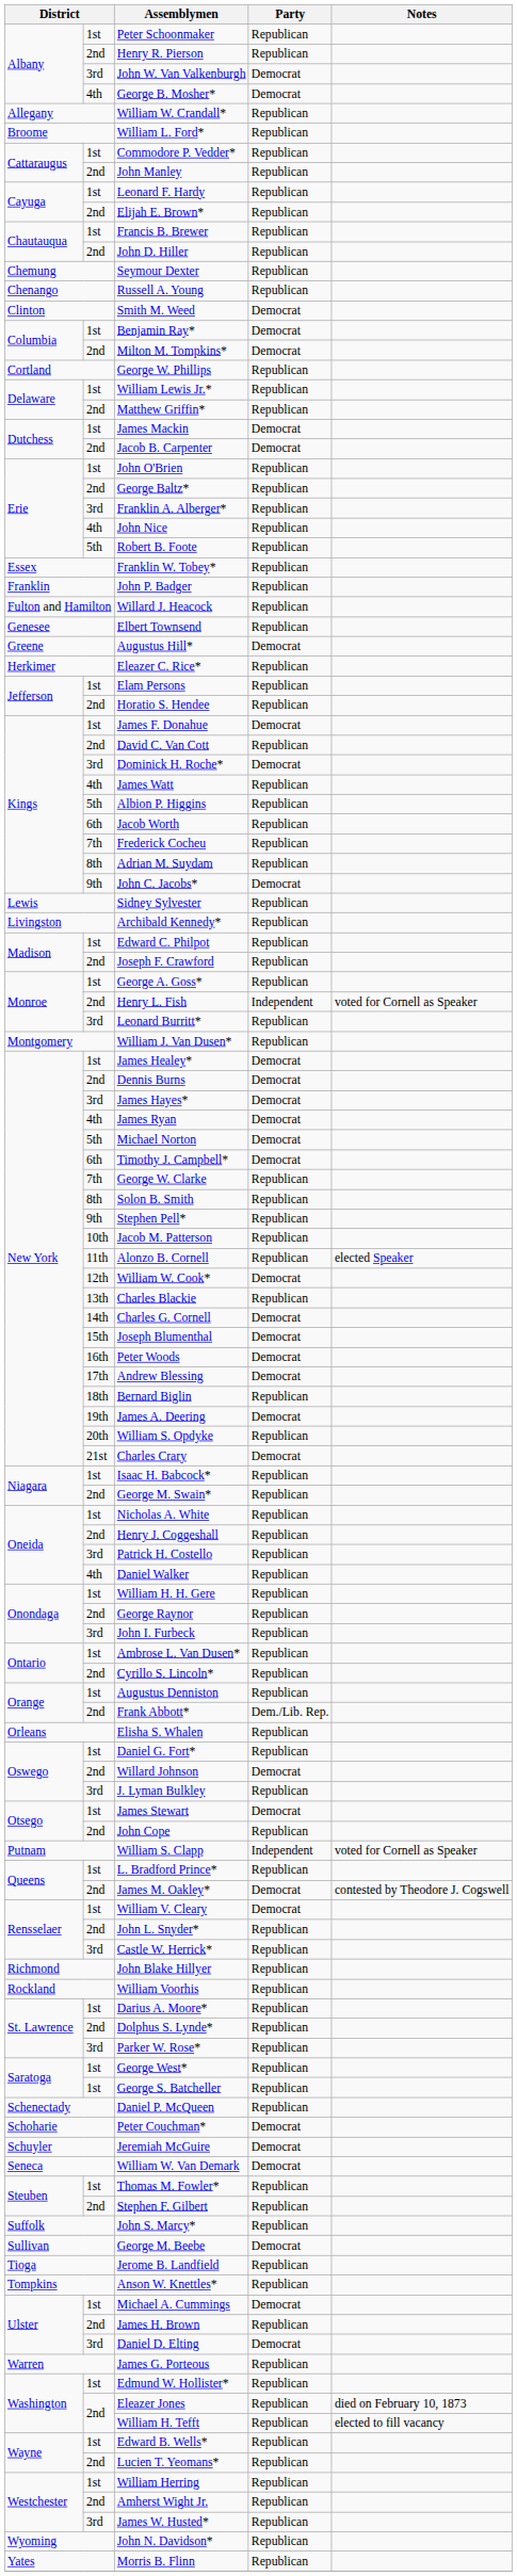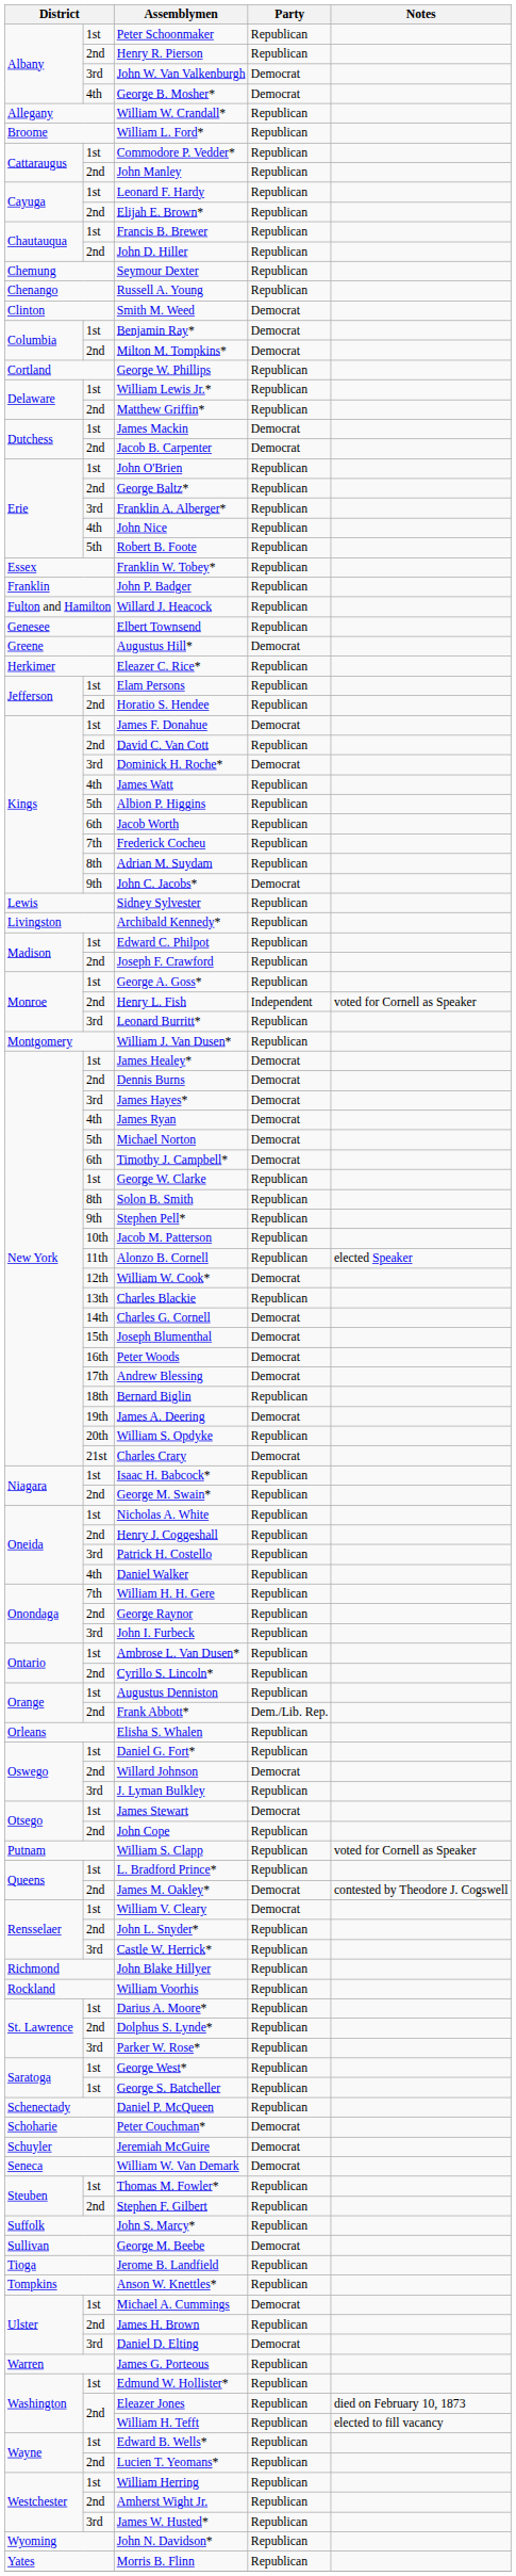 <table class=wikitable>
 <tr>
 <th colspan="2">District</th>
 <th>Assemblymen</th>
 <th>Party</th>
 <th>Notes</th>
 </tr>
 <tr>
 <td rowspan="4"><a href='#'>Albany</a></td>
 <td>1st</td>
 <td><a href='#'>Peter Schoonmaker</a></td>
 <td>Republican</td>
 <td></td>
 </tr>
 <tr>
 <td>2nd</td>
 <td><a href='#'>Henry R. Pierson</a></td>
 <td>Republican</td>
 <td></td>
 </tr>
 <tr>
 <td>3rd</td>
 <td><a href='#'>John W. Van Valkenburgh</a></td>
 <td>Democrat</td>
 <td></td>
 </tr>
 <tr>
 <td>4th</td>
 <td><a href='#'>George B. Mosher</a>*</td>
 <td>Democrat</td>
 <td></td>
 </tr>
 <tr>
 <td colspan="2"><a href='#'>Allegany</a></td>
 <td><a href='#'>William W. Crandall</a>*</td>
 <td>Republican</td>
 <td></td>
 </tr>
 <tr>
 <td colspan="2"><a href='#'>Broome</a></td>
 <td><a href='#'>William L. Ford</a>*</td>
 <td>Republican</td>
 <td></td>
 </tr>
 <tr>
 <td rowspan="2"><a href='#'>Cattaraugus</a></td>
 <td>1st</td>
 <td><a href='#'>Commodore P. Vedder</a>*</td>
 <td>Republican</td>
 <td></td>
 </tr>
 <tr>
 <td>2nd</td>
 <td><a href='#'>John Manley</a></td>
 <td>Republican</td>
 <td></td>
 </tr>
 <tr>
 <td rowspan="2"><a href='#'>Cayuga</a></td>
 <td>1st</td>
 <td><a href='#'>Leonard F. Hardy</a></td>
 <td>Republican</td>
 <td></td>
 </tr>
 <tr>
 <td>2nd</td>
 <td><a href='#'>Elijah E. Brown</a>*</td>
 <td>Republican</td>
 <td></td>
 </tr>
 <tr>
 <td rowspan="2"><a href='#'>Chautauqua</a></td>
 <td>1st</td>
 <td><a href='#'>Francis B. Brewer</a></td>
 <td>Republican</td>
 <td></td>
 </tr>
 <tr>
 <td>2nd</td>
 <td><a href='#'>John D. Hiller</a></td>
 <td>Republican</td>
 <td></td>
 </tr>
 <tr>
 <td colspan="2"><a href='#'>Chemung</a></td>
 <td><a href='#'>Seymour Dexter</a></td>
 <td>Republican</td>
 <td></td>
 </tr>
 <tr>
 <td colspan="2"><a href='#'>Chenango</a></td>
 <td><a href='#'>Russell A. Young</a></td>
 <td>Republican</td>
 <td></td>
 </tr>
 <tr>
 <td colspan="2"><a href='#'>Clinton</a></td>
 <td><a href='#'>Smith M. Weed</a></td>
 <td>Democrat</td>
 <td></td>
 </tr>
 <tr>
 <td rowspan="2"><a href='#'>Columbia</a></td>
 <td>1st</td>
 <td><a href='#'>Benjamin Ray</a>*</td>
 <td>Democrat</td>
 <td></td>
 </tr>
 <tr>
 <td>2nd</td>
 <td><a href='#'>Milton M. Tompkins</a>*</td>
 <td>Democrat</td>
 <td></td>
 </tr>
 <tr>
 <td colspan="2"><a href='#'>Cortland</a></td>
 <td><a href='#'>George W. Phillips</a></td>
 <td>Republican</td>
 <td></td>
 </tr>
 <tr>
 <td rowspan="2"><a href='#'>Delaware</a></td>
 <td>1st</td>
 <td><a href='#'>William Lewis Jr.</a>*</td>
 <td>Republican</td>
 <td></td>
 </tr>
 <tr>
 <td>2nd</td>
 <td><a href='#'>Matthew Griffin</a>*</td>
 <td>Republican</td>
 <td></td>
 </tr>
 <tr>
 <td rowspan="2"><a href='#'>Dutchess</a></td>
 <td>1st</td>
 <td><a href='#'>James Mackin</a></td>
 <td>Democrat</td>
 <td></td>
 </tr>
 <tr>
 <td>2nd</td>
 <td><a href='#'>Jacob B. Carpenter</a></td>
 <td>Democrat</td>
 <td></td>
 </tr>
 <tr>
 <td rowspan="5"><a href='#'>Erie</a></td>
 <td>1st</td>
 <td><a href='#'>John O'Brien</a></td>
 <td>Republican</td>
 <td></td>
 </tr>
 <tr>
 <td>2nd</td>
 <td><a href='#'>George Baltz</a>*</td>
 <td>Republican</td>
 <td></td>
 </tr>
 <tr>
 <td>3rd</td>
 <td><a href='#'>Franklin A. Alberger</a>*</td>
 <td>Republican</td>
 <td></td>
 </tr>
 <tr>
 <td>4th</td>
 <td><a href='#'>John Nice</a></td>
 <td>Republican</td>
 <td></td>
 </tr>
 <tr>
 <td>5th</td>
 <td><a href='#'>Robert B. Foote</a></td>
 <td>Republican</td>
 <td></td>
 </tr>
 <tr>
 <td colspan="2"><a href='#'>Essex</a></td>
 <td><a href='#'>Franklin W. Tobey</a>*</td>
 <td>Republican</td>
 <td></td>
 </tr>
 <tr>
 <td colspan="2"><a href='#'>Franklin</a></td>
 <td><a href='#'>John P. Badger</a></td>
 <td>Republican</td>
 <td></td>
 </tr>
 <tr>
 <td colspan="2"><a href='#'>Fulton</a> and <a href='#'>Hamilton</a></td>
 <td><a href='#'>Willard J. Heacock</a></td>
 <td>Republican</td>
 <td></td>
 </tr>
 <tr>
 <td colspan="2"><a href='#'>Genesee</a></td>
 <td><a href='#'>Elbert Townsend</a></td>
 <td>Republican</td>
 <td></td>
 </tr>
 <tr>
 <td colspan="2"><a href='#'>Greene</a></td>
 <td><a href='#'>Augustus Hill</a>*</td>
 <td>Democrat</td>
 <td></td>
 </tr>
 <tr>
 <td colspan="2"><a href='#'>Herkimer</a></td>
 <td><a href='#'>Eleazer C. Rice</a>*</td>
 <td>Republican</td>
 <td></td>
 </tr>
 <tr>
 <td rowspan="2"><a href='#'>Jefferson</a></td>
 <td>1st</td>
 <td><a href='#'>Elam Persons</a></td>
 <td>Republican</td>
 <td></td>
 </tr>
 <tr>
 <td>2nd</td>
 <td><a href='#'>Horatio S. Hendee</a></td>
 <td>Republican</td>
 <td></td>
 </tr>
 <tr>
 <td rowspan="9"><a href='#'>Kings</a></td>
 <td>1st</td>
 <td><a href='#'>James F. Donahue</a></td>
 <td>Democrat</td>
 <td></td>
 </tr>
 <tr>
 <td>2nd</td>
 <td><a href='#'>David C. Van Cott</a></td>
 <td>Republican</td>
 <td></td>
 </tr>
 <tr>
 <td>3rd</td>
 <td><a href='#'>Dominick H. Roche</a>*</td>
 <td>Democrat</td>
 <td></td>
 </tr>
 <tr>
 <td>4th</td>
 <td><a href='#'>James Watt</a></td>
 <td>Republican</td>
 <td></td>
 </tr>
 <tr>
 <td>5th</td>
 <td><a href='#'>Albion P. Higgins</a></td>
 <td>Republican</td>
 <td></td>
 </tr>
 <tr>
 <td>6th</td>
 <td><a href='#'>Jacob Worth</a></td>
 <td>Republican</td>
 <td></td>
 </tr>
 <tr>
 <td>7th</td>
 <td><a href='#'>Frederick Cocheu</a></td>
 <td>Republican</td>
 <td></td>
 </tr>
 <tr>
 <td>8th</td>
 <td><a href='#'>Adrian M. Suydam</a></td>
 <td>Republican</td>
 <td></td>
 </tr>
 <tr>
 <td>9th</td>
 <td><a href='#'>John C. Jacobs</a>*</td>
 <td>Democrat</td>
 <td></td>
 </tr>
 <tr>
 <td colspan="2"><a href='#'>Lewis</a></td>
 <td><a href='#'>Sidney Sylvester</a></td>
 <td>Republican</td>
 <td></td>
 </tr>
 <tr>
 <td colspan="2"><a href='#'>Livingston</a></td>
 <td><a href='#'>Archibald Kennedy</a>*</td>
 <td>Republican</td>
 <td></td>
 </tr>
 <tr>
 <td rowspan="2"><a href='#'>Madison</a></td>
 <td>1st</td>
 <td><a href='#'>Edward C. Philpot</a></td>
 <td>Republican</td>
 <td></td>
 </tr>
 <tr>
 <td>2nd</td>
 <td><a href='#'>Joseph F. Crawford</a></td>
 <td>Republican</td>
 <td></td>
 </tr>
 <tr>
 <td rowspan="3"><a href='#'>Monroe</a></td>
 <td>1st</td>
 <td><a href='#'>George A. Goss</a>*</td>
 <td>Republican</td>
 <td></td>
 </tr>
 <tr>
 <td>2nd</td>
 <td><a href='#'>Henry L. Fish</a></td>
 <td>Independent</td>
 <td>voted for Cornell as Speaker</td>
 </tr>
 <tr>
 <td>3rd</td>
 <td><a href='#'>Leonard Burritt</a>*</td>
 <td>Republican</td>
 <td></td>
 </tr>
 <tr>
 <td colspan="2"><a href='#'>Montgomery</a></td>
 <td><a href='#'>William J. Van Dusen</a>*</td>
 <td>Republican</td>
 <td></td>
 </tr>
 <tr>
 <td rowspan="21"><a href='#'>New York</a></td>
 <td>1st</td>
 <td><a href='#'>James Healey</a>*</td>
 <td>Democrat</td>
 <td></td>
 </tr>
 <tr>
 <td>2nd</td>
 <td><a href='#'>Dennis Burns</a></td>
 <td>Democrat</td>
 <td></td>
 </tr>
 <tr>
 <td>3rd</td>
 <td><a href='#'>James Hayes</a>*</td>
 <td>Democrat</td>
 <td></td>
 </tr>
 <tr>
 <td>4th</td>
 <td><a href='#'>James Ryan</a></td>
 <td>Democrat</td>
 <td></td>
 </tr>
 <tr>
 <td>5th</td>
 <td><a href='#'>Michael Norton</a></td>
 <td>Democrat</td>
 <td></td>
 </tr>
 <tr>
 <td>6th</td>
 <td><a href='#'>Timothy J. Campbell</a>*</td>
 <td>Democrat</td>
 <td></td>
 </tr>
 <tr>
-<td>7th</td>
+<td>1st</td>
 <td><a href='#'>George W. Clarke</a></td>
 <td>Republican</td>
 <td></td>
 </tr>
 <tr>
 <td>8th</td>
 <td><a href='#'>Solon B. Smith</a></td>
 <td>Republican</td>
 <td></td>
 </tr>
 <tr>
 <td>9th</td>
 <td><a href='#'>Stephen Pell</a>*</td>
 <td>Republican</td>
 <td></td>
 </tr>
 <tr>
 <td>10th</td>
 <td><a href='#'>Jacob M. Patterson</a></td>
 <td>Republican</td>
 <td></td>
 </tr>
 <tr>
 <td>11th</td>
 <td><a href='#'>Alonzo B. Cornell</a></td>
 <td>Republican</td>
 <td>elected <a href='#'>Speaker</a></td>
 </tr>
 <tr>
 <td>12th</td>
 <td><a href='#'>William W. Cook</a>*</td>
 <td>Democrat</td>
 <td></td>
 </tr>
 <tr>
 <td>13th</td>
 <td><a href='#'>Charles Blackie</a></td>
 <td>Republican</td>
 <td></td>
 </tr>
 <tr>
 <td>14th</td>
 <td><a href='#'>Charles G. Cornell</a></td>
 <td>Democrat</td>
 <td></td>
 </tr>
 <tr>
 <td>15th</td>
 <td><a href='#'>Joseph Blumenthal</a></td>
 <td>Democrat</td>
 <td></td>
 </tr>
 <tr>
 <td>16th</td>
 <td><a href='#'>Peter Woods</a></td>
 <td>Democrat</td>
 <td></td>
 </tr>
 <tr>
 <td>17th</td>
 <td><a href='#'>Andrew Blessing</a></td>
 <td>Democrat</td>
 <td></td>
 </tr>
 <tr>
 <td>18th</td>
 <td><a href='#'>Bernard Biglin</a></td>
 <td>Republican</td>
 <td></td>
 </tr>
 <tr>
 <td>19th</td>
 <td><a href='#'>James A. Deering</a></td>
 <td>Democrat</td>
 <td></td>
 </tr>
 <tr>
 <td>20th</td>
 <td><a href='#'>William S. Opdyke</a></td>
 <td>Republican</td>
 <td></td>
 </tr>
 <tr>
 <td>21st</td>
 <td><a href='#'>Charles Crary</a></td>
 <td>Democrat</td>
 <td></td>
 </tr>
 <tr>
 <td rowspan="2"><a href='#'>Niagara</a></td>
 <td>1st</td>
 <td><a href='#'>Isaac H. Babcock</a>*</td>
 <td>Republican</td>
 <td></td>
 </tr>
 <tr>
 <td>2nd</td>
 <td><a href='#'>George M. Swain</a>*</td>
 <td>Republican</td>
 <td></td>
 </tr>
 <tr>
 <td rowspan="4"><a href='#'>Oneida</a></td>
 <td>1st</td>
 <td><a href='#'>Nicholas A. White</a></td>
 <td>Republican</td>
 <td></td>
 </tr>
 <tr>
 <td>2nd</td>
 <td><a href='#'>Henry J. Coggeshall</a></td>
 <td>Republican</td>
 <td></td>
 </tr>
 <tr>
 <td>3rd</td>
 <td><a href='#'>Patrick H. Costello</a></td>
 <td>Republican</td>
 <td></td>
 </tr>
 <tr>
 <td>4th</td>
 <td><a href='#'>Daniel Walker</a></td>
 <td>Republican</td>
 <td></td>
 </tr>
 <tr>
 <td rowspan="3"><a href='#'>Onondaga</a></td>
-<td>1st</td>
+<td>7th</td>
 <td><a href='#'>William H. H. Gere</a></td>
 <td>Republican</td>
 <td></td>
 </tr>
 <tr>
 <td>2nd</td>
 <td><a href='#'>George Raynor</a></td>
 <td>Republican</td>
 <td></td>
 </tr>
 <tr>
 <td>3rd</td>
 <td><a href='#'>John I. Furbeck</a></td>
 <td>Republican</td>
 <td></td>
 </tr>
 <tr>
 <td rowspan="2"><a href='#'>Ontario</a></td>
 <td>1st</td>
 <td><a href='#'>Ambrose L. Van Dusen</a>*</td>
 <td>Republican</td>
 <td></td>
 </tr>
 <tr>
 <td>2nd</td>
 <td><a href='#'>Cyrillo S. Lincoln</a>*</td>
 <td>Republican</td>
 <td></td>
 </tr>
 <tr>
 <td rowspan="2"><a href='#'>Orange</a></td>
 <td>1st</td>
 <td><a href='#'>Augustus Denniston</a></td>
 <td>Republican</td>
 <td></td>
 </tr>
 <tr>
 <td>2nd</td>
 <td><a href='#'>Frank Abbott</a>*</td>
 <td>Dem./Lib. Rep.</td>
 <td></td>
 </tr>
 <tr>
 <td colspan="2"><a href='#'>Orleans</a></td>
 <td><a href='#'>Elisha S. Whalen</a></td>
 <td>Republican</td>
 <td></td>
 </tr>
 <tr>
 <td rowspan="3"><a href='#'>Oswego</a></td>
 <td>1st</td>
 <td><a href='#'>Daniel G. Fort</a>*</td>
 <td>Republican</td>
 <td></td>
 </tr>
 <tr>
 <td>2nd</td>
 <td><a href='#'>Willard Johnson</a></td>
 <td>Democrat</td>
 <td></td>
 </tr>
 <tr>
 <td>3rd</td>
 <td><a href='#'>J. Lyman Bulkley</a></td>
 <td>Republican</td>
 <td></td>
 </tr>
 <tr>
 <td rowspan="2"><a href='#'>Otsego</a></td>
 <td>1st</td>
 <td><a href='#'>James Stewart</a></td>
 <td>Democrat</td>
 <td></td>
 </tr>
 <tr>
 <td>2nd</td>
 <td><a href='#'>John Cope</a></td>
 <td>Republican</td>
 <td></td>
 </tr>
 <tr>
 <td colspan="2"><a href='#'>Putnam</a></td>
 <td><a href='#'>William S. Clapp</a></td>
-<td>Independent</td>
+<td>Republican</td>
 <td>voted for Cornell as Speaker</td>
 </tr>
 <tr>
 <td rowspan="2"><a href='#'>Queens</a></td>
 <td>1st</td>
 <td><a href='#'>L. Bradford Prince</a>*</td>
 <td>Republican</td>
 <td></td>
 </tr>
 <tr>
 <td>2nd</td>
 <td><a href='#'>James M. Oakley</a>*</td>
 <td>Democrat</td>
 <td>contested by Theodore J. Cogswell</td>
 </tr>
 <tr>
 <td rowspan="3"><a href='#'>Rensselaer</a></td>
 <td>1st</td>
 <td><a href='#'>William V. Cleary</a></td>
 <td>Democrat</td>
 <td></td>
 </tr>
 <tr>
 <td>2nd</td>
 <td><a href='#'>John L. Snyder</a>*</td>
 <td>Republican</td>
 <td></td>
 </tr>
 <tr>
 <td>3rd</td>
 <td><a href='#'>Castle W. Herrick</a>*</td>
 <td>Republican</td>
 <td></td>
 </tr>
 <tr>
 <td colspan="2"><a href='#'>Richmond</a></td>
 <td><a href='#'>John Blake Hillyer</a></td>
 <td>Republican</td>
 <td></td>
 </tr>
 <tr>
 <td colspan="2"><a href='#'>Rockland</a></td>
 <td><a href='#'>William Voorhis</a></td>
 <td>Republican</td>
 <td></td>
 </tr>
 <tr>
 <td rowspan="3"><a href='#'>St. Lawrence</a></td>
 <td>1st</td>
 <td><a href='#'>Darius A. Moore</a>*</td>
 <td>Republican</td>
 <td></td>
 </tr>
 <tr>
 <td>2nd</td>
 <td><a href='#'>Dolphus S. Lynde</a>*</td>
 <td>Republican</td>
 <td></td>
 </tr>
 <tr>
 <td>3rd</td>
 <td><a href='#'>Parker W. Rose</a>*</td>
 <td>Republican</td>
 <td></td>
 </tr>
 <tr>
 <td rowspan="2"><a href='#'>Saratoga</a></td>
 <td>1st</td>
 <td><a href='#'>George West</a>*</td>
 <td>Republican</td>
 <td></td>
 </tr>
 <tr>
 <td>1st</td>
 <td><a href='#'>George S. Batcheller</a></td>
 <td>Republican</td>
 <td></td>
 </tr>
 <tr>
 <td colspan="2"><a href='#'>Schenectady</a></td>
 <td><a href='#'>Daniel P. McQueen</a></td>
 <td>Republican</td>
 <td></td>
 </tr>
 <tr>
 <td colspan="2"><a href='#'>Schoharie</a></td>
 <td><a href='#'>Peter Couchman</a>*</td>
 <td>Democrat</td>
 <td></td>
 </tr>
 <tr>
 <td colspan="2"><a href='#'>Schuyler</a></td>
 <td><a href='#'>Jeremiah McGuire</a></td>
 <td>Democrat</td>
 <td></td>
 </tr>
 <tr>
 <td colspan="2"><a href='#'>Seneca</a></td>
 <td><a href='#'>William W. Van Demark</a></td>
 <td>Democrat</td>
 <td></td>
 </tr>
 <tr>
 <td rowspan="2"><a href='#'>Steuben</a></td>
 <td>1st</td>
 <td><a href='#'>Thomas M. Fowler</a>*</td>
 <td>Republican</td>
 <td></td>
 </tr>
 <tr>
 <td>2nd</td>
 <td><a href='#'>Stephen F. Gilbert</a></td>
 <td>Republican</td>
 <td></td>
 </tr>
 <tr>
 <td colspan="2"><a href='#'>Suffolk</a></td>
 <td><a href='#'>John S. Marcy</a>*</td>
 <td>Republican</td>
 <td></td>
 </tr>
 <tr>
 <td colspan="2"><a href='#'>Sullivan</a></td>
 <td><a href='#'>George M. Beebe</a></td>
 <td>Democrat</td>
 <td></td>
 </tr>
 <tr>
 <td colspan="2"><a href='#'>Tioga</a></td>
 <td><a href='#'>Jerome B. Landfield</a></td>
 <td>Republican</td>
 <td></td>
 </tr>
 <tr>
 <td colspan="2"><a href='#'>Tompkins</a></td>
 <td><a href='#'>Anson W. Knettles</a>*</td>
 <td>Republican</td>
 <td></td>
 </tr>
 <tr>
 <td rowspan="3"><a href='#'>Ulster</a></td>
 <td>1st</td>
 <td><a href='#'>Michael A. Cummings</a></td>
 <td>Democrat</td>
 <td></td>
 </tr>
 <tr>
 <td>2nd</td>
 <td><a href='#'>James H. Brown</a></td>
 <td>Republican</td>
 <td></td>
 </tr>
 <tr>
 <td>3rd</td>
 <td><a href='#'>Daniel D. Elting</a></td>
 <td>Democrat</td>
 <td></td>
 </tr>
 <tr>
 <td colspan="2"><a href='#'>Warren</a></td>
 <td><a href='#'>James G. Porteous</a></td>
 <td>Republican</td>
 <td></td>
 </tr>
 <tr>
 <td rowspan="3"><a href='#'>Washington</a></td>
 <td>1st</td>
 <td><a href='#'>Edmund W. Hollister</a>*</td>
 <td>Republican</td>
 <td></td>
 </tr>
 <tr>
 <td rowspan="2">2nd</td>
 <td><a href='#'>Eleazer Jones</a></td>
 <td>Republican</td>
 <td>died on February 10, 1873</td>
 </tr>
 <tr>
 <td><a href='#'>William H. Tefft</a></td>
 <td>Republican</td>
 <td>elected to fill vacancy</td>
 </tr>
 <tr>
 <td rowspan="2"><a href='#'>Wayne</a></td>
 <td>1st</td>
 <td><a href='#'>Edward B. Wells</a>*</td>
 <td>Republican</td>
 <td></td>
 </tr>
 <tr>
 <td>2nd</td>
 <td><a href='#'>Lucien T. Yeomans</a>*</td>
 <td>Republican</td>
 <td></td>
 </tr>
 <tr>
 <td rowspan="3"><a href='#'>Westchester</a></td>
 <td>1st</td>
 <td><a href='#'>William Herring</a></td>
 <td>Republican</td>
 <td></td>
 </tr>
 <tr>
 <td>2nd</td>
 <td><a href='#'>Amherst Wight Jr.</a></td>
 <td>Republican</td>
 <td></td>
 </tr>
 <tr>
 <td>3rd</td>
 <td><a href='#'>James W. Husted</a>*</td>
 <td>Republican</td>
 <td></td>
 </tr>
 <tr>
 <td colspan="2"><a href='#'>Wyoming</a></td>
 <td><a href='#'>John N. Davidson</a>*</td>
 <td>Republican</td>
 <td></td>
 </tr>
 <tr>
 <td colspan="2"><a href='#'>Yates</a></td>
 <td><a href='#'>Morris B. Flinn</a></td>
 <td>Republican</td>
 <td></td>
 </tr>
 <tr>
 </tr>
 </table>
